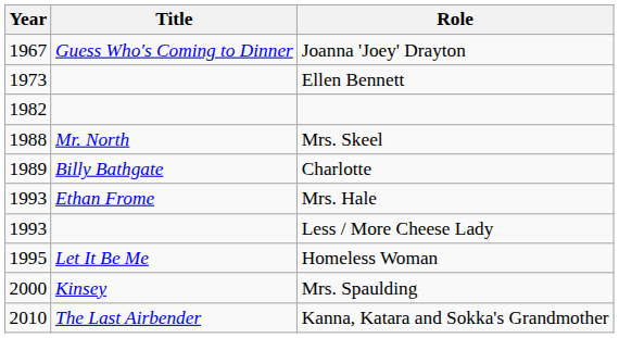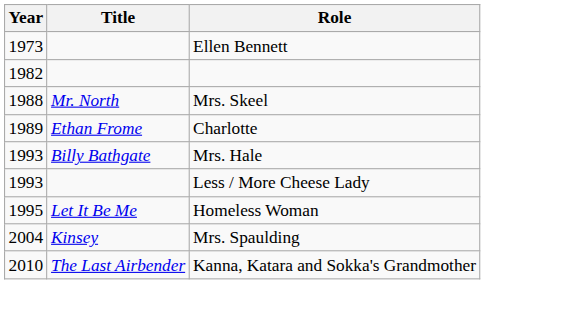 <table class="wikitable sortable">
 <tr>
 <th>Year</th>
 <th>Title</th>
 <th>Role</th>
-</tr>
-<tr>
-<td>1967</td>
-<td><em><a href='#'>Guess Who's Coming to Dinner</a></em></td>
-<td>Joanna 'Joey' Drayton</td>
 </tr>
 <tr>
 <td>1973</td>
 <td><em></em></td>
 <td>Ellen Bennett</td>
 </tr>
 <tr>
 <td>1982</td>
 <td><em></em></td>
 <td></td>
 </tr>
 <tr>
 <td>1988</td>
 <td><em><a href='#'>Mr. North</a></em></td>
 <td>Mrs. Skeel</td>
 </tr>
 <tr>
 <td>1989</td>
-<td><a href='#'><em>Billy Bathgate</em></a></td>
+<td><a href='#'><em>Ethan Frome</em></a></td>
 <td>Charlotte</td>
 </tr>
 <tr>
 <td>1993</td>
-<td><a href='#'><em>Ethan Frome</em></a></td>
+<td><a href='#'><em>Billy Bathgate</em></a></td>
 <td>Mrs. Hale</td>
 </tr>
 <tr>
 <td>1993</td>
 <td><em></em></td>
 <td>Less / More Cheese Lady</td>
 </tr>
 <tr>
 <td>1995</td>
 <td><a href='#'><em>Let It Be Me</em></a></td>
 <td>Homeless Woman</td>
 </tr>
 <tr>
-<td>2000</td>
+<td>2004</td>
 <td><a href='#'><em>Kinsey</em></a></td>
 <td>Mrs. Spaulding</td>
 </tr>
 <tr>
 <td>2010</td>
 <td><a href='#'><em>The Last Airbender</em></a></td>
 <td>Kanna, Katara and Sokka's Grandmother</td>
 </tr>
 </table>
